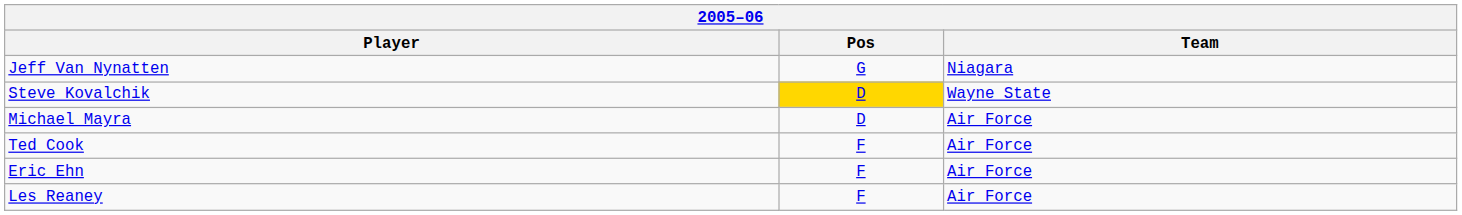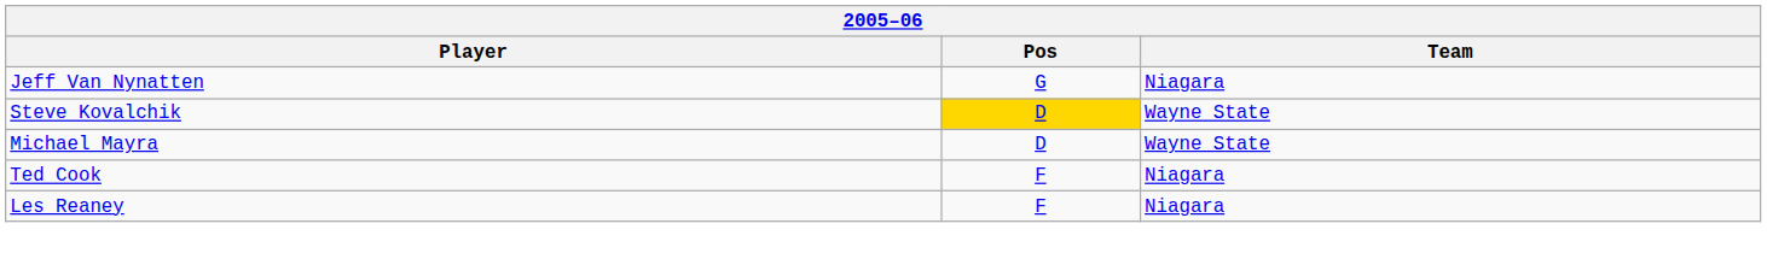 <table class="wikitable" width=95%>
 <tr>
 <th colspan=3><a href='#'>2005–06</a></th>
 </tr>
 <tr>
 <th>Player</th>
 <th>Pos</th>
 <th>Team</th>
 </tr>
 <tr>
 <td><a href='#'>Jeff Van Nynatten</a></td>
 <td style="text-align:center;"><a href='#'>G</a></td>
 <td><a href='#'>Niagara</a></td>
 </tr>
 <tr>
 <td><a href='#'>Steve Kovalchik</a></td>
 <td style="background: gold; text-align:center;"><a href='#'>D</a></td>
 <td><a href='#'>Wayne State</a></td>
 </tr>
 <tr>
 <td><a href='#'>Michael Mayra</a></td>
 <td style="text-align:center;"><a href='#'>D</a></td>
-<td><a href='#'>Air Force</a></td>
+<td><a href='#'>Wayne State</a></td>
 </tr>
 <tr>
 <td><a href='#'>Ted Cook</a></td>
 <td style="text-align:center;"><a href='#'>F</a></td>
-<td><a href='#'>Air Force</a></td>
-</tr>
-<tr>
-<td><a href='#'>Eric Ehn</a></td>
-<td style="text-align:center;"><a href='#'>F</a></td>
-<td><a href='#'>Air Force</a></td>
+<td><a href='#'>Niagara</a></td>
 </tr>
 <tr>
 <td><a href='#'>Les Reaney</a></td>
 <td style="text-align:center;"><a href='#'>F</a></td>
-<td><a href='#'>Air Force</a></td>
+<td><a href='#'>Niagara</a></td>
 </tr>
 </table>
